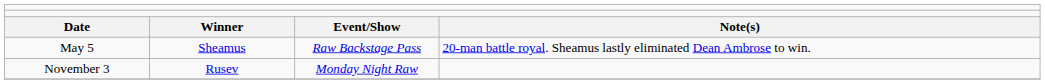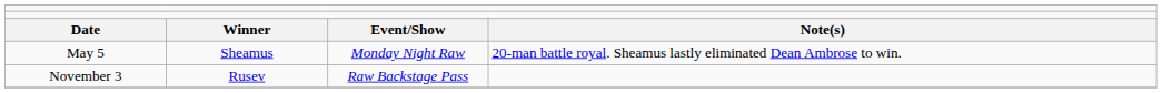 <table class="wikitable" style="text-align:center; width:100%;">
 <tr>
 <td colspan="5"></td>
 </tr>
 <tr>
 <td colspan="5"><strong></strong></td>
 </tr>
 <tr>
 <th width=14%>Date</th>
 <th width=14%>Winner</th>
 <th width=14%>Event/Show</th>
 <th width=58%>Note(s)</th>
 </tr>
 <tr>
 <td>May 5</td>
 <td><a href='#'>Sheamus</a></td>
-<td><em><a href='#'>Raw Backstage Pass</a></em></td>
+<td><em><a href='#'>Monday Night Raw</a></em></td>
 <td align=left><a href='#'>20-man battle royal</a>. Sheamus lastly eliminated <a href='#'>Dean Ambrose</a> to win.</td>
 </tr>
 <tr>
 <td>November 3</td>
 <td><a href='#'>Rusev</a></td>
-<td><em><a href='#'>Monday Night Raw</a></em></td>
+<td><em><a href='#'>Raw Backstage Pass</a></em></td>
 <td></td>
 </tr>
 <tr>
 </tr>
 </table>
